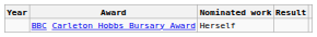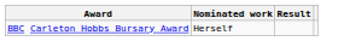 <table class="wikitable">
 <tr>
-<th>Year</th>
 <th>Award</th>
 <th>Nominated work</th>
 <th>Result</th>
 <th></th>
 </tr>
 <tr>
-<td></td>
 <td><a href='#'>BBC</a> <a href='#'>Carleton Hobbs Bursary Award</a></td>
 <td>Herself</td>
 <td></td>
 <td align="center"></td>
 </tr>
 </table>
